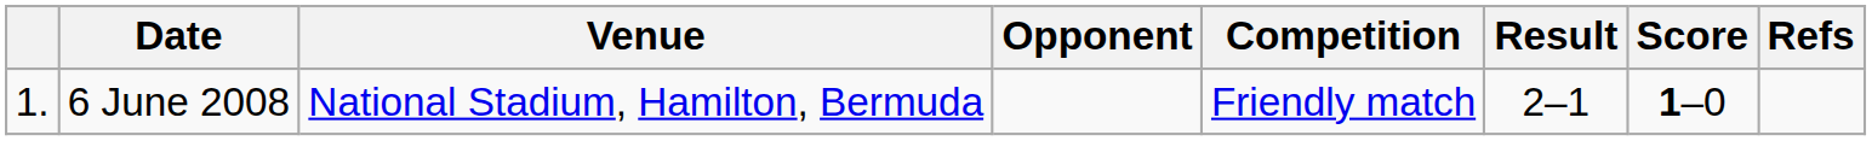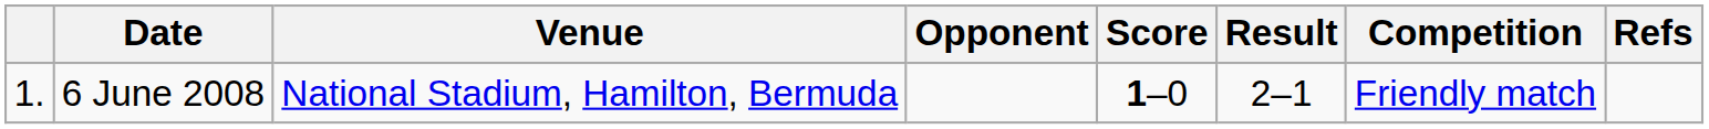 <table class="wikitable">
 <tr>
 <th></th>
 <th>Date</th>
 <th>Venue</th>
 <th>Opponent</th>
+<th>Score</th>
+<th>Result</th>
 <th>Competition</th>
-<th>Result</th>
-<th>Score</th>
 <th>Refs</th>
 </tr>
 <tr>
 <td align="center">1.</td>
 <td>6 June 2008</td>
 <td><a href='#'>National Stadium</a>, <a href='#'>Hamilton</a>, <a href='#'>Bermuda</a></td>
 <td></td>
+<td align="center"><strong>1</strong>–0</td>
+<td align="center">2–1</td>
 <td><a href='#'>Friendly match</a></td>
-<td align="center">2–1</td>
-<td align="center"><strong>1</strong>–0</td>
 <td></td>
 </tr>
 </table>
